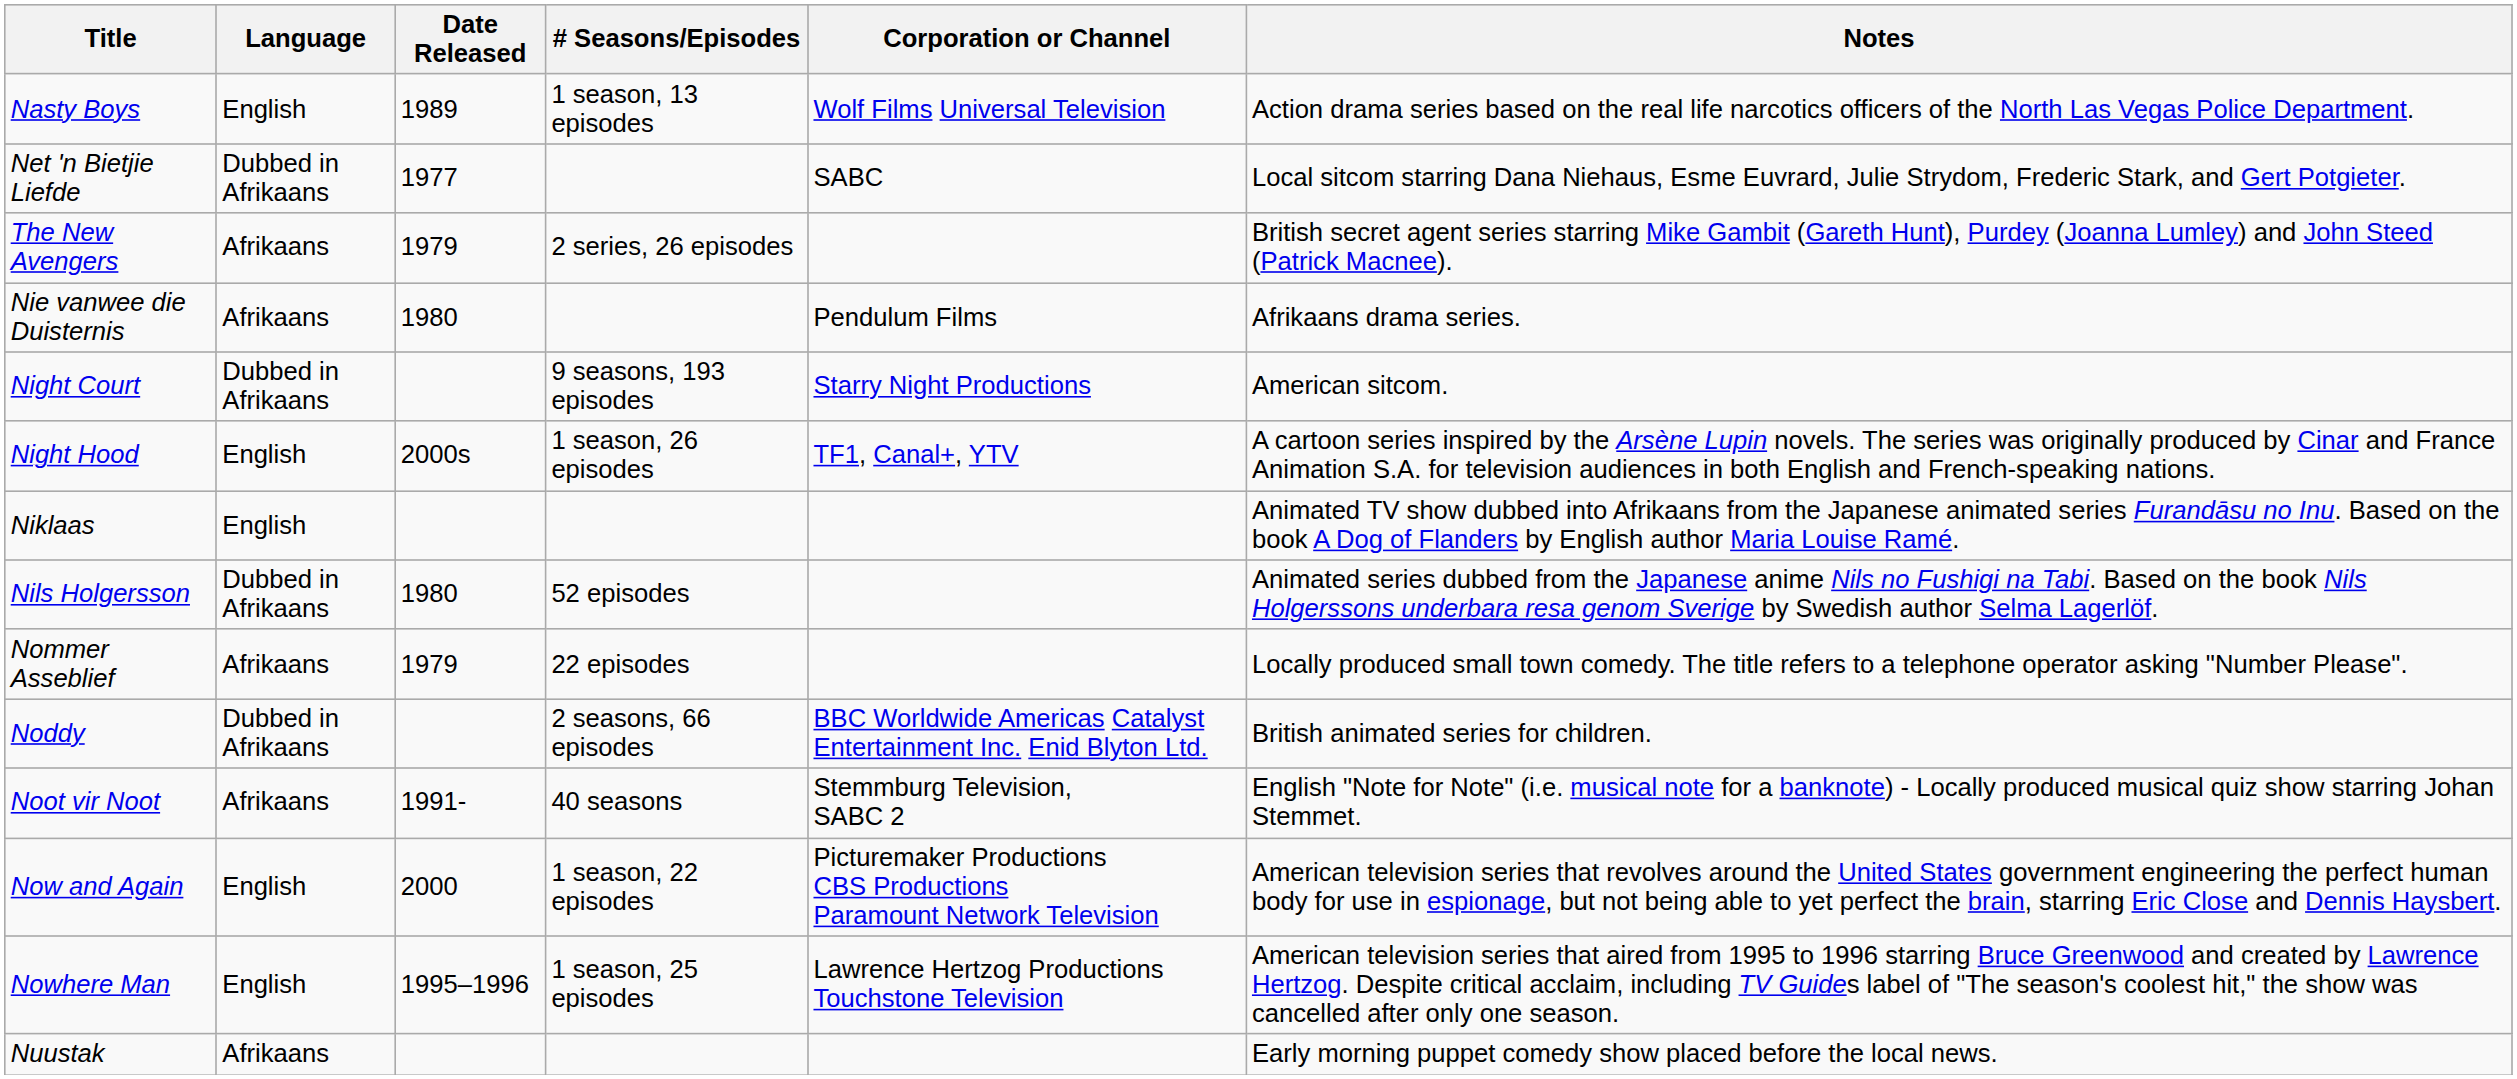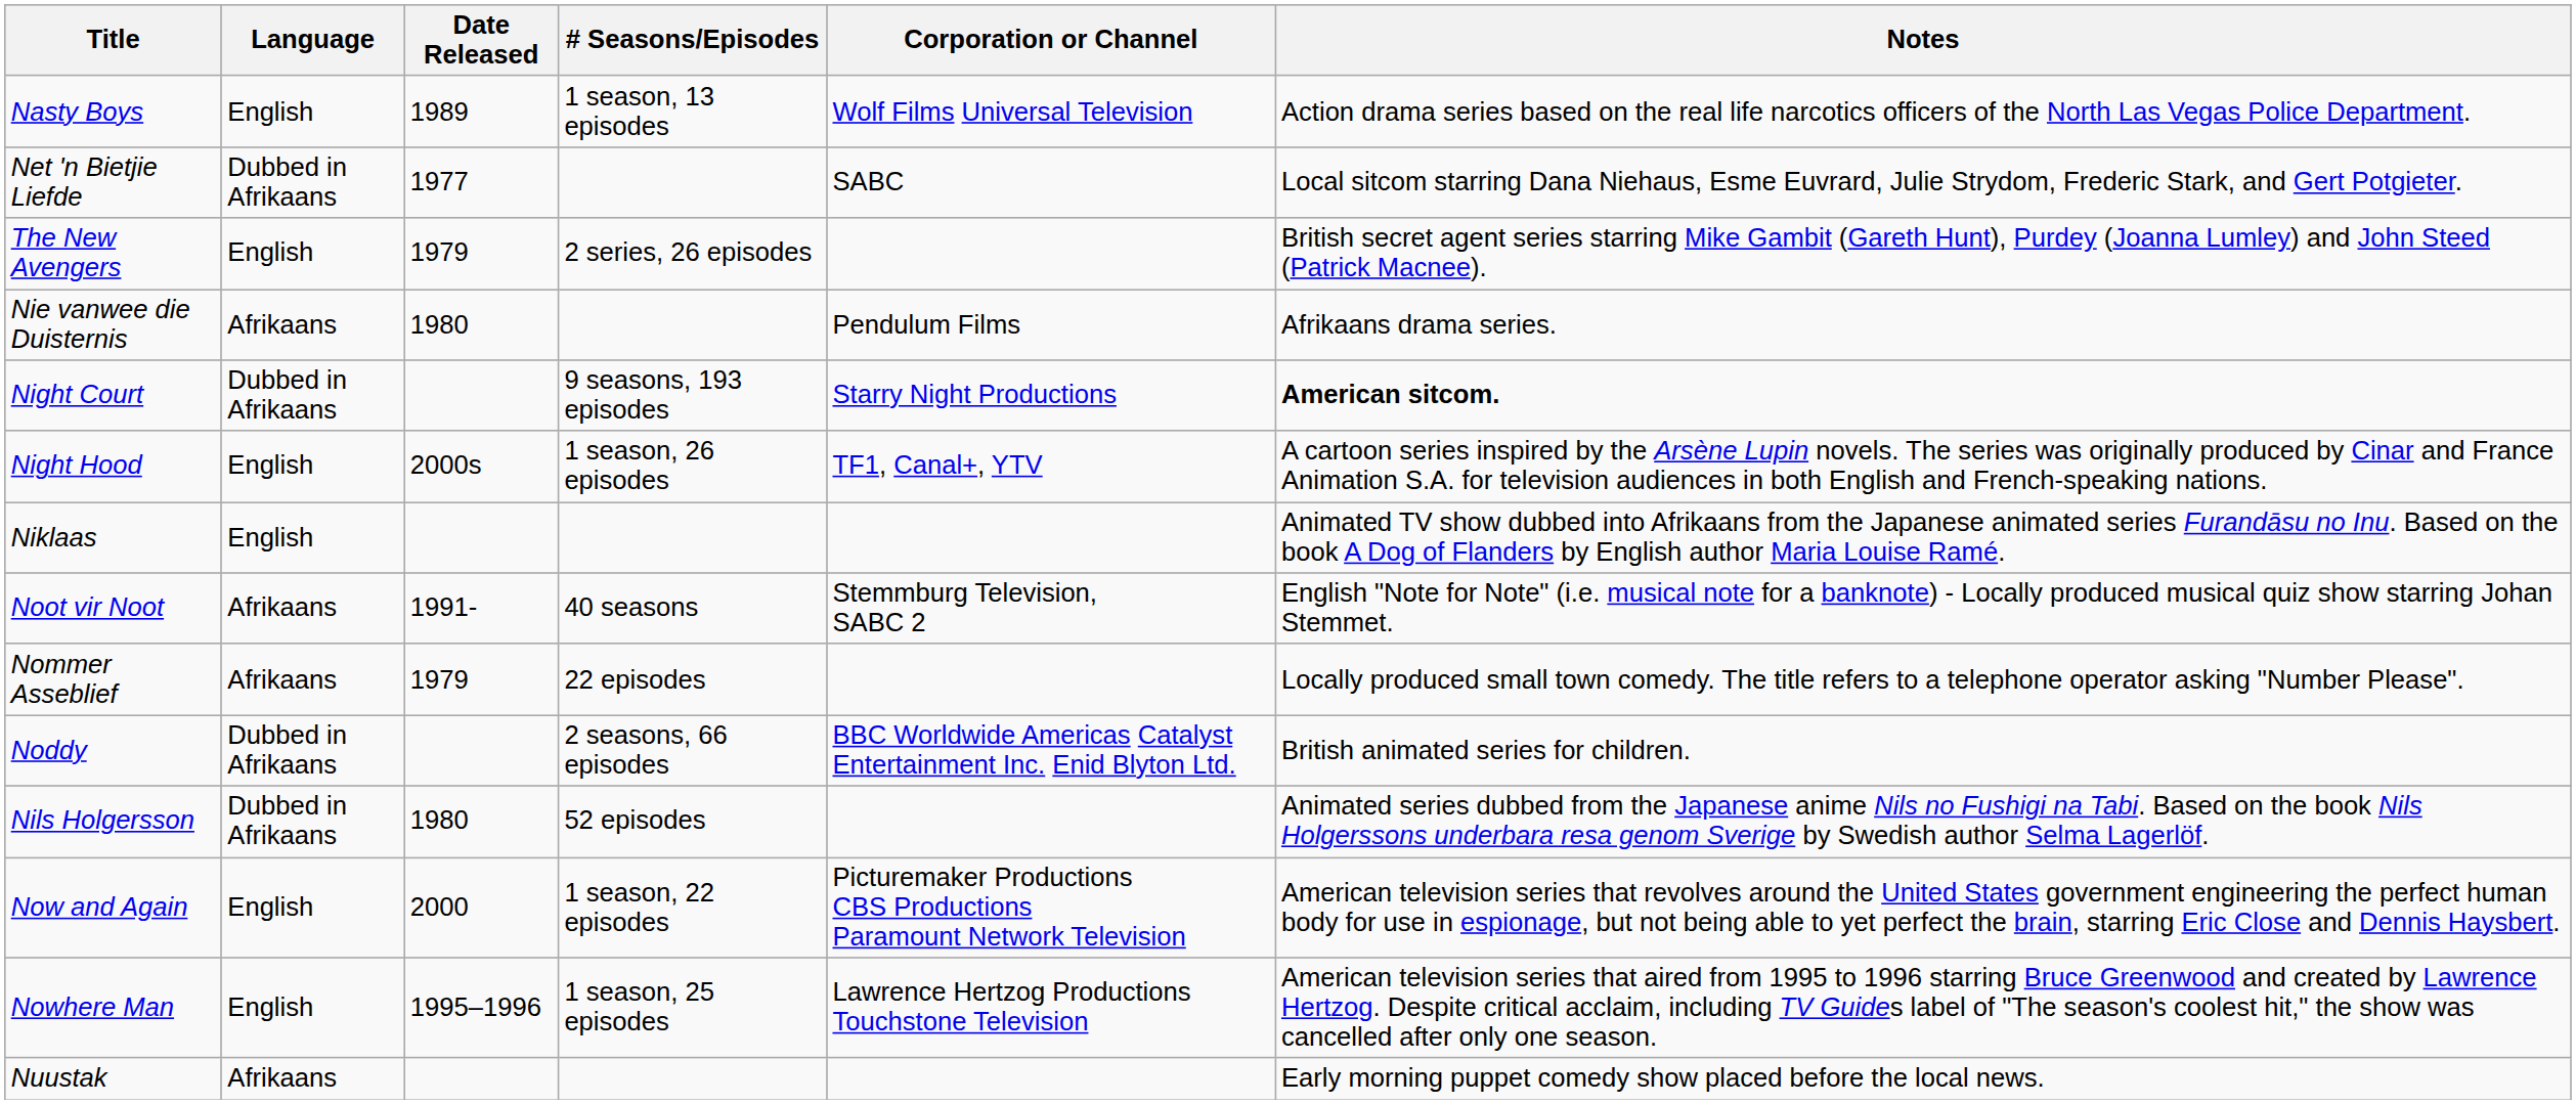 <table class="wikitable sortable">
 <tr>
 <th>Title</th>
 <th>Language</th>
 <th>Date Released</th>
 <th># Seasons/Episodes</th>
 <th>Corporation or Channel</th>
 <th>Notes</th>
 </tr>
 <tr>
 <td><em><a href='#'>Nasty Boys</a></em></td>
 <td>English</td>
 <td>1989</td>
 <td>1 season, 13 episodes</td>
 <td><a href='#'>Wolf Films</a> <a href='#'>Universal Television</a></td>
 <td>Action drama series based on the real life narcotics officers of the <a href='#'>North Las Vegas Police Department</a>.</td>
 </tr>
 <tr>
 <td><em>Net 'n Bietjie Liefde</em></td>
 <td>Dubbed in Afrikaans</td>
 <td>1977</td>
 <td></td>
 <td>SABC</td>
 <td>Local sitcom starring Dana Niehaus, Esme Euvrard, Julie Strydom, Frederic Stark, and <a href='#'>Gert Potgieter</a>.</td>
 </tr>
 <tr>
 <td><em><a href='#'>The New Avengers</a></em></td>
-<td>Afrikaans</td>
+<td>English</td>
 <td>1979</td>
 <td>2 series, 26 episodes</td>
 <td></td>
 <td>British secret agent series starring <a href='#'>Mike Gambit</a> (<a href='#'>Gareth Hunt</a>), <a href='#'>Purdey</a> (<a href='#'>Joanna Lumley</a>) and <a href='#'>John Steed</a> (<a href='#'>Patrick Macnee</a>).</td>
 </tr>
 <tr>
 <td><em>Nie vanwee die Duisternis</em></td>
 <td>Afrikaans</td>
 <td>1980</td>
 <td></td>
 <td>Pendulum Films</td>
 <td>Afrikaans drama series.</td>
 </tr>
 <tr>
 <td><em><a href='#'>Night Court</a></em></td>
 <td>Dubbed in Afrikaans</td>
 <td></td>
 <td>9 seasons, 193 episodes</td>
 <td><a href='#'>Starry Night Productions</a></td>
-<td>American sitcom.</td>
+<td><strong>American sitcom.</strong></td>
 </tr>
 <tr>
 <td><em><a href='#'>Night Hood</a></em></td>
 <td>English</td>
 <td>2000s</td>
 <td>1 season, 26 episodes</td>
 <td><a href='#'>TF1</a>, <a href='#'>Canal+</a>, <a href='#'>YTV</a></td>
 <td>A cartoon series inspired by the <em><a href='#'>Arsène Lupin</a></em> novels. The series was originally produced by <a href='#'>Cinar</a> and France Animation S.A. for television audiences in both English and French-speaking nations.</td>
 </tr>
 <tr>
 <td><em>Niklaas</em></td>
 <td>English</td>
 <td></td>
 <td></td>
 <td></td>
 <td>Animated TV show dubbed into Afrikaans from the Japanese animated series <a href='#'><em>Furandāsu no Inu</em></a>. Based on the book <a href='#'>A Dog of Flanders</a> by English author <a href='#'>Maria Louise Ramé</a>.</td>
 </tr>
 <tr>
-<td><em><a href='#'>Nils Holgersson</a></em></td>
-<td>Dubbed in Afrikaans</td>
-<td>1980</td>
-<td>52 episodes</td>
-<td></td>
-<td>Animated series dubbed from the <a href='#'>Japanese</a> anime <em><a href='#'>Nils no Fushigi na Tabi</a></em>. Based on the book <em><a href='#'>Nils Holgerssons underbara resa genom Sverige</a></em> by Swedish author <a href='#'>Selma Lagerlöf</a>.</td>
+<td><em><a href='#'>Noot vir Noot</a></em></td>
+<td>Afrikaans</td>
+<td>1991-</td>
+<td>40 seasons</td>
+<td>Stemmburg Television,<br>SABC 2</td>
+<td>English "Note for Note" (i.e. <a href='#'>musical note</a> for a <a href='#'>banknote</a>) - Locally produced musical quiz show starring Johan Stemmet.</td>
 </tr>
 <tr>
 <td><em>Nommer Asseblief</em></td>
 <td>Afrikaans</td>
 <td>1979</td>
 <td>22 episodes</td>
 <td></td>
 <td>Locally produced small town comedy. The title refers to a telephone operator asking "Number Please".</td>
 </tr>
 <tr>
 <td><em><a href='#'>Noddy</a></em></td>
 <td>Dubbed in Afrikaans</td>
 <td></td>
 <td>2 seasons, 66 episodes</td>
 <td><a href='#'>BBC Worldwide Americas</a> <a href='#'>Catalyst Entertainment Inc.</a> <a href='#'>Enid Blyton Ltd.</a></td>
 <td>British animated series for children.</td>
 </tr>
 <tr>
-<td><em><a href='#'>Noot vir Noot</a></em></td>
-<td>Afrikaans</td>
-<td>1991-</td>
-<td>40 seasons</td>
-<td>Stemmburg Television,<br>SABC 2</td>
-<td>English "Note for Note" (i.e. <a href='#'>musical note</a> for a <a href='#'>banknote</a>) - Locally produced musical quiz show starring Johan Stemmet.</td>
+<td><em><a href='#'>Nils Holgersson</a></em></td>
+<td>Dubbed in Afrikaans</td>
+<td>1980</td>
+<td>52 episodes</td>
+<td></td>
+<td>Animated series dubbed from the <a href='#'>Japanese</a> anime <em><a href='#'>Nils no Fushigi na Tabi</a></em>. Based on the book <em><a href='#'>Nils Holgerssons underbara resa genom Sverige</a></em> by Swedish author <a href='#'>Selma Lagerlöf</a>.</td>
 </tr>
 <tr>
 <td><em><a href='#'>Now and Again</a></em></td>
 <td>English</td>
 <td>2000</td>
 <td>1 season, 22 episodes</td>
 <td>Picturemaker Productions<br><a href='#'>CBS Productions</a><br><a href='#'>Paramount Network Television</a></td>
 <td>American television series that revolves around the <a href='#'>United States</a> government engineering the perfect human body for use in <a href='#'>espionage</a>, but not being able to yet perfect the <a href='#'>brain</a>, starring <a href='#'>Eric Close</a> and <a href='#'>Dennis Haysbert</a>.</td>
 </tr>
 <tr>
 <td><em><a href='#'>Nowhere Man</a></em></td>
 <td>English</td>
 <td>1995–1996</td>
 <td>1 season, 25 episodes</td>
 <td>Lawrence Hertzog Productions<br><a href='#'>Touchstone Television</a></td>
 <td>American television series that aired from 1995 to 1996 starring <a href='#'>Bruce Greenwood</a> and created by <a href='#'>Lawrence Hertzog</a>. Despite critical acclaim, including <em><a href='#'>TV Guide</a></em>s label of "The season's coolest hit," the show was cancelled after only one season.</td>
 </tr>
 <tr>
 <td><em>Nuustak</em></td>
 <td>Afrikaans</td>
 <td></td>
 <td></td>
 <td></td>
 <td>Early morning puppet comedy show placed before the local news.</td>
 </tr>
 </table>
